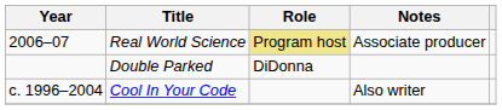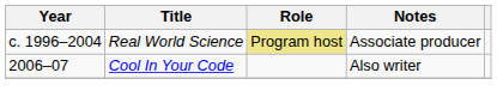 <table class="wikitable sortable plainrowheaders">
 <tr>
 <th>Year</th>
 <th>Title</th>
 <th>Role</th>
 <th class="unsortable">Notes</th>
 <th class="unsortable"></th>
 </tr>
 <tr>
-<td>2006–07</td>
+<td>c. 1996–2004</td>
 <td><em>Real World Science</em></td>
 <td style="background: khaki;">Program host</td>
 <td>Associate producer</td>
 <td></td>
 </tr>
 <tr>
-<td></td>
-<td><em>Double Parked</em></td>
-<td>DiDonna</td>
-<td></td>
-<td></td>
-</tr>
-<tr>
-<td>c. 1996–2004</td>
+<td>2006–07</td>
 <td><em><a href='#'>Cool In Your Code</a></em></td>
 <td></td>
 <td>Also writer</td>
 <td></td>
 </tr>
 <tr>
 </tr>
 </table>
